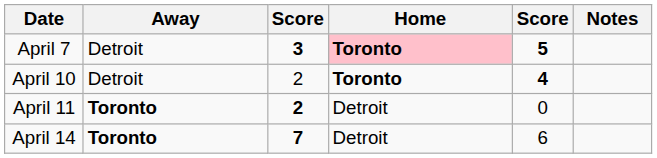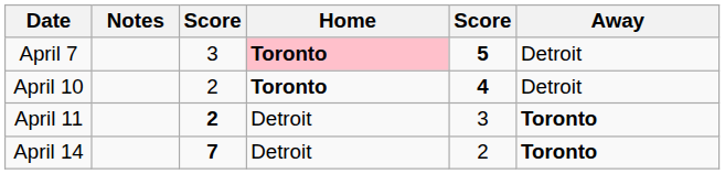 <table class="wikitable">
 <tr>
 <th bgcolor="#DDDDFF" width="60">Date</th>
-<th bgcolor="#DDDDFF" width="150">Away</th>
+<th bgcolor="#DDDDFF" width="60">Notes</th>
 <th bgcolor="#DDDDFF" width="5">Score</th>
 <th bgcolor="#DDDDFF" width="150">Home</th>
 <th bgcolor="#DDDDFF" width="5">Score</th>
-<th bgcolor="#DDDDFF" width="60">Notes</th>
+<th bgcolor="#DDDDFF" width="150">Away</th>
 </tr>
 <tr>
 <td align="center">April 7</td>
-<td>Detroit</td>
-<td align="center"><strong>3</strong></td>
+<td></td>
+<td align="center">3</td>
 <td style="background: pink;"><strong>Toronto</strong></td>
 <td align="center"><strong>5</strong></td>
-<td></td>
+<td>Detroit</td>
 </tr>
 <tr>
 <td align="center">April 10</td>
+<td></td>
+<td align="center">2</td>
+<td><strong>Toronto</strong></td>
+<td align="center"><strong>4</strong></td>
+<td>Detroit</td>
+</tr>
+<tr>
+<td align="center">April 11</td>
+<td></td>
+<td align="center"><strong>2</strong></td>
+<td>Detroit</td>
+<td align="center">3</td>
+<td><strong>Toronto</strong></td>
+</tr>
+<tr>
+<td align="center">April 14</td>
+<td></td>
+<td align="center"><strong>7</strong></td>
 <td>Detroit</td>
 <td align="center">2</td>
 <td><strong>Toronto</strong></td>
-<td align="center"><strong>4</strong></td>
-<td></td>
-</tr>
-<tr>
-<td align="center">April 11</td>
-<td><strong>Toronto</strong></td>
-<td align="center"><strong>2</strong></td>
-<td>Detroit</td>
-<td align="center">0</td>
-<td></td>
-</tr>
-<tr>
-<td align="center">April 14</td>
-<td><strong>Toronto</strong></td>
-<td align="center"><strong>7</strong></td>
-<td>Detroit</td>
-<td align="center">6</td>
-<td></td>
 </tr>
 </table>
